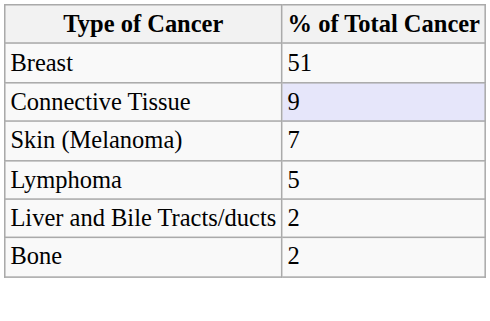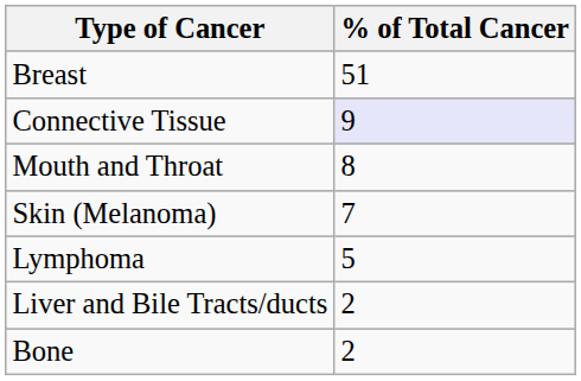 <table class="wikitable">
 <tr>
 <th>Type of Cancer</th>
 <th>% of Total Cancer</th>
 </tr>
 <tr>
 <td>Breast</td>
 <td>51</td>
 </tr>
 <tr>
 <td>Connective Tissue</td>
 <td style="background: lavender;">9</td>
+</tr>
+<tr>
+<td>Mouth and Throat</td>
+<td>8</td>
 </tr>
 <tr>
 <td>Skin (Melanoma)</td>
 <td>7</td>
 </tr>
 <tr>
 <td>Lymphoma</td>
 <td>5</td>
 </tr>
 <tr>
 <td>Liver and Bile Tracts/ducts</td>
 <td>2</td>
 </tr>
 <tr>
 <td>Bone</td>
 <td>2</td>
 </tr>
 </table>
